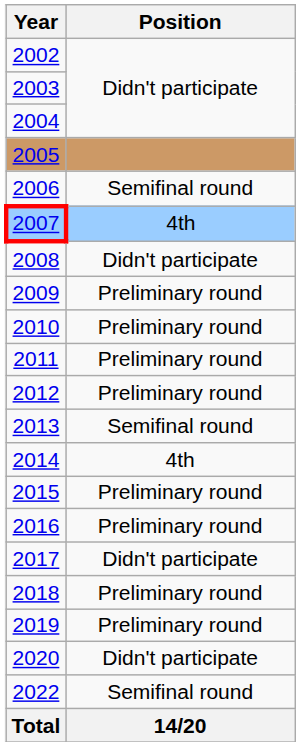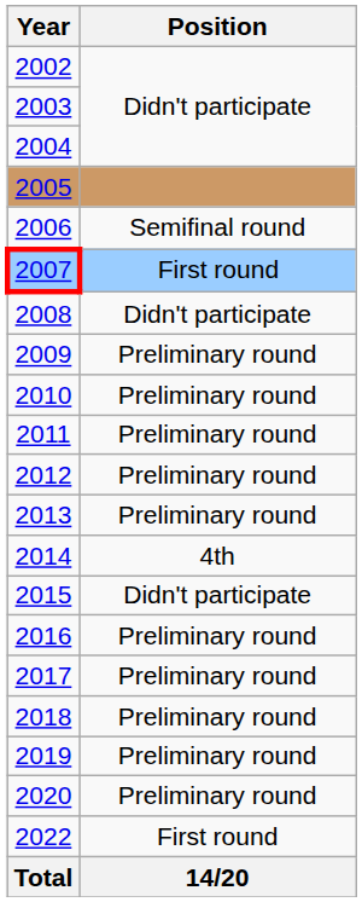 <table class="wikitable" style="text-align: center; font-size:90%;">
 <tr>
 <th>Year</th>
 <th width="150">Position</th>
 </tr>
 <tr>
 <td> <a href='#'>2002</a></td>
 <td rowspan=3>Didn't participate</td>
 </tr>
 <tr>
 <td> <a href='#'>2003</a></td>
 </tr>
 <tr>
 <td> <a href='#'>2004</a></td>
 </tr>
 <tr bgcolor=cc9966>
 <td> <a href='#'>2005</a></td>
 <td></td>
 </tr>
 <tr>
 <td> <a href='#'>2006</a></td>
 <td>Semifinal round</td>
 </tr>
 <tr style="background:#9acdff;">
 <td style="border: 3px solid red"> <a href='#'>2007</a></td>
-<td>4th</td>
+<td>First round</td>
 </tr>
 <tr>
 <td> <a href='#'>2008</a></td>
 <td>Didn't participate</td>
 </tr>
 <tr>
 <td> <a href='#'>2009</a></td>
 <td>Preliminary round</td>
 </tr>
 <tr>
 <td> <a href='#'>2010</a></td>
 <td>Preliminary round</td>
 </tr>
 <tr>
 <td> <a href='#'>2011</a></td>
 <td>Preliminary round</td>
 </tr>
 <tr>
 <td> <a href='#'>2012</a></td>
 <td>Preliminary round</td>
 </tr>
 <tr>
 <td> <a href='#'>2013</a></td>
-<td>Semifinal round</td>
+<td>Preliminary round</td>
 </tr>
 <tr>
 <td> <a href='#'>2014</a></td>
 <td>4th</td>
 </tr>
 <tr>
 <td> <a href='#'>2015</a></td>
-<td>Preliminary round</td>
+<td>Didn't participate</td>
 </tr>
 <tr>
 <td> <a href='#'>2016</a></td>
 <td>Preliminary round</td>
 </tr>
 <tr>
 <td> <a href='#'>2017</a></td>
-<td>Didn't participate</td>
+<td>Preliminary round</td>
 </tr>
 <tr>
 <td> <a href='#'>2018</a></td>
 <td>Preliminary round</td>
 </tr>
 <tr>
 <td> <a href='#'>2019</a></td>
 <td>Preliminary round</td>
 </tr>
 <tr>
 <td> <a href='#'>2020</a></td>
-<td>Didn't participate</td>
+<td>Preliminary round</td>
 </tr>
 <tr>
 <td> <a href='#'>2022</a></td>
-<td>Semifinal round</td>
+<td>First round</td>
 </tr>
 <tr>
 <th>Total</th>
 <th>14/20</th>
 </tr>
 </table>
